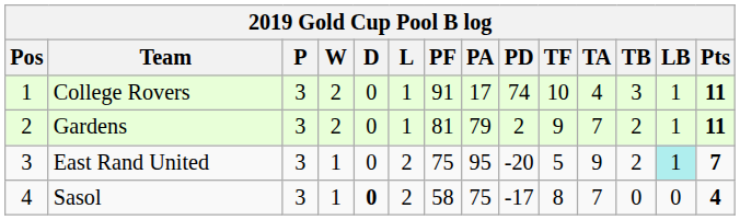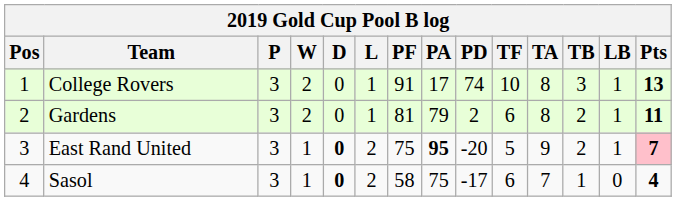 <table class="wikitable" style="text-align:center; font-size:100%; width:60%;">
 <tr>
 <th colspan="100%" cellpadding="0" cellspacing="0"><strong>2019 Gold Cup Pool B log</strong></th>
 </tr>
 <tr>
 <th style="width:5%;">Pos</th>
 <th style="width:35%;">Team</th>
 <th style="width:5%;">P</th>
 <th style="width:5%;">W</th>
 <th style="width:5%;">D</th>
 <th style="width:5%;">L</th>
 <th style="width:5%;">PF</th>
 <th style="width:5%;">PA</th>
 <th style="width:5%;">PD</th>
 <th style="width:5%;">TF</th>
 <th style="width:5%;">TA</th>
 <th style="width:5%;">TB</th>
 <th style="width:5%;">LB</th>
 <th style="width:5%;">Pts<br></th>
 </tr>
 <tr style="background:#E8FFD8;">
 <td>1</td>
 <td align=left>College Rovers</td>
 <td>3</td>
 <td>2</td>
 <td>0</td>
 <td>1</td>
 <td>91</td>
 <td>17</td>
 <td>74</td>
 <td>10</td>
-<td>4</td>
+<td>8</td>
 <td>3</td>
 <td>1</td>
-<td><strong>11</strong></td>
+<td><strong>13</strong></td>
 </tr>
 <tr style="background:#E8FFD8;">
 <td>2</td>
 <td align=left>Gardens</td>
 <td>3</td>
 <td>2</td>
 <td>0</td>
 <td>1</td>
 <td>81</td>
 <td>79</td>
 <td>2</td>
-<td>9</td>
-<td>7</td>
+<td>6</td>
+<td>8</td>
 <td>2</td>
 <td>1</td>
 <td><strong>11</strong></td>
 </tr>
 <tr>
 <td>3</td>
 <td align=left>East Rand United</td>
 <td>3</td>
 <td>1</td>
-<td>0</td>
+<td><strong>0</strong></td>
 <td>2</td>
 <td>75</td>
-<td>95</td>
+<td><strong>95</strong></td>
 <td>-20</td>
 <td>5</td>
 <td>9</td>
 <td>2</td>
-<td style="background: paleturquoise;">1</td>
-<td><strong>7</strong></td>
+<td>1</td>
+<td style="background: pink;"><strong>7</strong></td>
 </tr>
 <tr>
 <td>4</td>
 <td align=left>Sasol</td>
 <td>3</td>
 <td>1</td>
 <td><strong>0</strong></td>
 <td>2</td>
 <td>58</td>
 <td>75</td>
 <td>-17</td>
-<td>8</td>
+<td>6</td>
 <td>7</td>
-<td>0</td>
+<td>1</td>
 <td>0</td>
 <td><strong>4</strong></td>
 </tr>
 </table>
